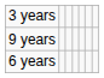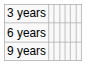 <table class="wikitable" align="center">
 <tr>
 <td>3 years</td>
+<td></td>
+<td></td>
+<td></td>
+<td></td>
+<td></td>
+<td></td>
+</tr>
+<tr>
+<td>6 years</td>
 <td></td>
 <td></td>
 <td></td>
 <td></td>
 <td></td>
 <td></td>
 </tr>
 <tr>
 <td>9 years</td>
 <td></td>
 <td></td>
 <td></td>
 <td></td>
 <td></td>
 <td></td>
 </tr>
-<tr>
-<td>6 years</td>
-<td></td>
-<td></td>
-<td></td>
-<td></td>
-<td></td>
-<td></td>
-</tr>
 </table>
